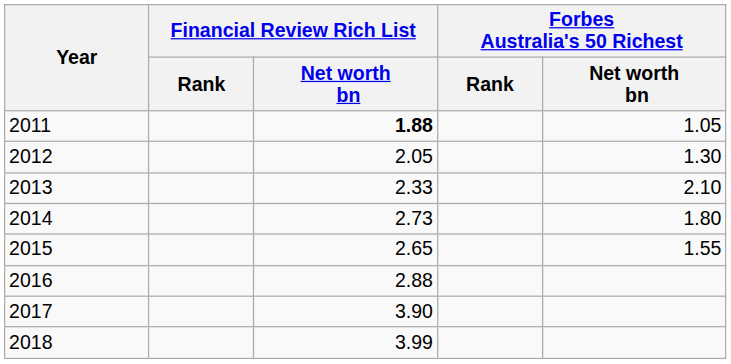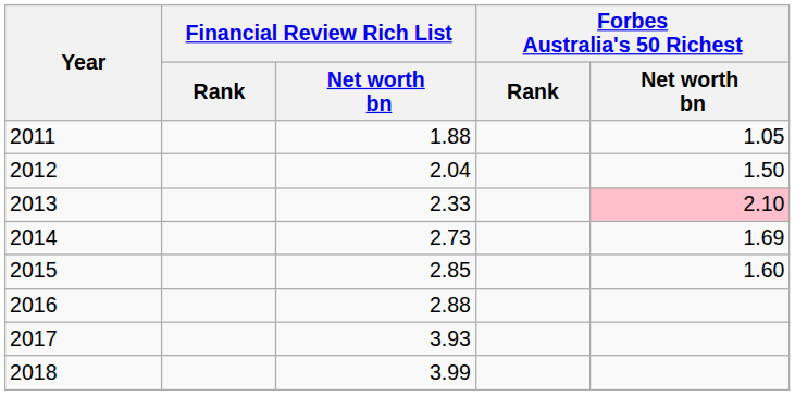 <table class="wikitable">
 <tr>
 <th rowspan=2>Year</th>
 <th colspan=2 width=40%><a href='#'>Financial Review Rich List</a></th>
 <th colspan=2 width=40%><a href='#'>Forbes</a><br><a href='#'>Australia's 50 Richest</a></th>
 </tr>
 <tr>
 <th>Rank</th>
 <th><a href='#'>Net worth</a><br> <a href='#'>bn</a></th>
 <th>Rank</th>
 <th>Net worth<br> bn</th>
 </tr>
 <tr>
 <td>2011</td>
 <td align="center"> </td>
-<td align="right"><strong>1.88 </strong></td>
+<td align="right">1.88 </td>
 <td align="center"> </td>
 <td align="right">1.05 </td>
 </tr>
 <tr>
 <td>2012</td>
 <td align="center"> </td>
-<td align="right">2.05 </td>
+<td align="right">2.04 </td>
 <td align="center"> </td>
-<td align="right">1.30 </td>
+<td align="right">1.50 </td>
 </tr>
 <tr>
 <td>2013</td>
 <td align="center"> </td>
 <td align="right">2.33 </td>
 <td align="center"> </td>
-<td align="right">2.10 </td>
+<td align="right" style="background: pink;">2.10 </td>
 </tr>
 <tr>
 <td>2014</td>
 <td align="center"> </td>
 <td align="right">2.73 </td>
 <td align="center"> </td>
-<td align="right">1.80 </td>
+<td align="right">1.69 </td>
 </tr>
 <tr>
 <td>2015</td>
 <td align="center"> </td>
-<td align="right">2.65 </td>
+<td align="right">2.85 </td>
 <td align="center"> </td>
-<td align="right">1.55 </td>
+<td align="right">1.60 </td>
 </tr>
 <tr>
 <td>2016</td>
 <td align="center"> </td>
 <td align="right">2.88 </td>
 <td align="center"></td>
 <td align="right"></td>
 </tr>
 <tr>
 <td>2017</td>
 <td align="center"> </td>
-<td align="right">3.90 </td>
+<td align="right">3.93 </td>
 <td align="center"></td>
 <td align="right"></td>
 </tr>
 <tr>
 <td>2018</td>
 <td align="center"> </td>
 <td align="right">3.99 </td>
 <td align="center"></td>
 <td align="right"></td>
 </tr>
 </table>
